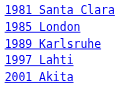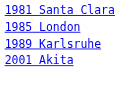 <table>
 <tr>
 <td><a href='#'>1981 Santa Clara</a></td>
 <td></td>
 <td></td>
 <td></td>
 </tr>
 <tr>
 <td><a href='#'>1985 London</a></td>
 <td></td>
 <td></td>
 <td></td>
 </tr>
 <tr>
 <td><a href='#'>1989 Karlsruhe</a></td>
 <td></td>
 <td></td>
 <td></td>
 </tr>
 <tr>
-<td><a href='#'>1997 Lahti</a></td>
-<td></td>
-<td></td>
-<td></td>
-</tr>
-<tr>
 <td><a href='#'>2001 Akita</a></td>
 <td></td>
 <td></td>
 <td></td>
 </tr>
 </table>
